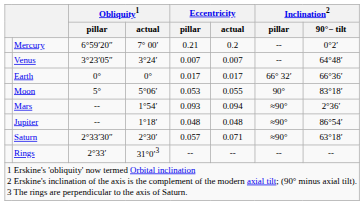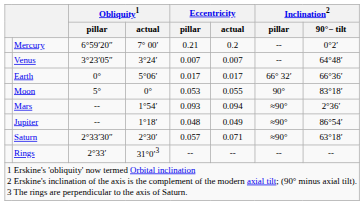 <table class="wikitable" style="font-size: 75%; margin-left: auto; margin-right: auto; border: none;text-align:center;">
 <tr>
 <th scope="col" rowspan="2"  colspan="2"></th>
 <th scope="col" colspan="2"><a href='#'>Obliquity</a><sup>1</sup></th>
 <th scope="col" colspan="2"><a href='#'>Eccentricity</a></th>
 <th scope="col" colspan="2"><a href='#'>Inclination</a><sup>2</sup></th>
 </tr>
 <tr>
 <th scope="col">pillar</th>
 <th scope="col">actual</th>
 <th ! scope="col">pillar</th>
 <th scope="col">actual</th>
 <th scope="col">pillar</th>
 <th scope="col">90°− tilt</th>
 </tr>
 <tr>
 <td></td>
 <td style="text-align: left;"><a href='#'>Mercury</a></td>
 <td>6°59′20″</td>
 <td>7° 00′</td>
 <td>0.21</td>
 <td>0.2</td>
 <td>--</td>
 <td>0°2′</td>
 </tr>
 <tr>
 <td></td>
 <td style="text-align: left;"><a href='#'>Venus</a></td>
 <td>3°23′05″</td>
 <td>3°24′</td>
 <td>0.007</td>
 <td>0.007</td>
 <td>--</td>
 <td>64°48′</td>
 </tr>
 <tr>
 <td></td>
 <td style="text-align: left;"><a href='#'>Earth</a></td>
 <td>0°</td>
-<td>0°</td>
+<td>5°06′</td>
 <td>0.017</td>
 <td>0.017</td>
 <td>66° 32′</td>
 <td>66°36′</td>
 </tr>
 <tr>
 <td></td>
 <td style="text-align: left;"><a href='#'>Moon</a></td>
 <td>5°</td>
-<td>5°06′</td>
+<td>0°</td>
 <td>0.053</td>
 <td>0.055</td>
 <td>90°</td>
 <td>83°18′</td>
 </tr>
 <tr>
 <td></td>
 <td style="text-align: left;"><a href='#'>Mars</a></td>
 <td>--</td>
 <td>1°54′</td>
 <td>0.093</td>
 <td>0.094</td>
 <td>≈90°</td>
 <td>2°36′</td>
 </tr>
 <tr>
 <td></td>
 <td style="text-align: left;"><a href='#'>Jupiter</a></td>
 <td>--</td>
 <td>1°18′</td>
 <td>0.048</td>
-<td>0.048</td>
+<td>0.049</td>
 <td>≈90°</td>
 <td>86°54′</td>
 </tr>
 <tr>
 <td></td>
 <td style="text-align: left;"><a href='#'>Saturn</a></td>
 <td>2°33′30″</td>
 <td>2°30′</td>
 <td>0.057</td>
 <td>0.071</td>
 <td>≈90°</td>
 <td>63°18′</td>
 </tr>
 <tr>
 <td></td>
 <td style="text-align: left;"><a href='#'>Rings</a></td>
 <td>2°33′</td>
 <td>31°0′<sup>3</sup></td>
 <td>--</td>
 <td>--</td>
 <td>--</td>
 <td>--</td>
 </tr>
 <tr>
 <td scope="col" colspan="8"style="text-align: left;">1 Erskine's 'obliquity' now termed <a href='#'>Orbital inclination</a><br>2 Erskine's inclination of the axis is the complement of the modern <a href='#'>axial tilt</a>; (90° minus axial tilt).<br>3 The rings are perpendicular to the axis of Saturn.</td>
 </tr>
 </table>
